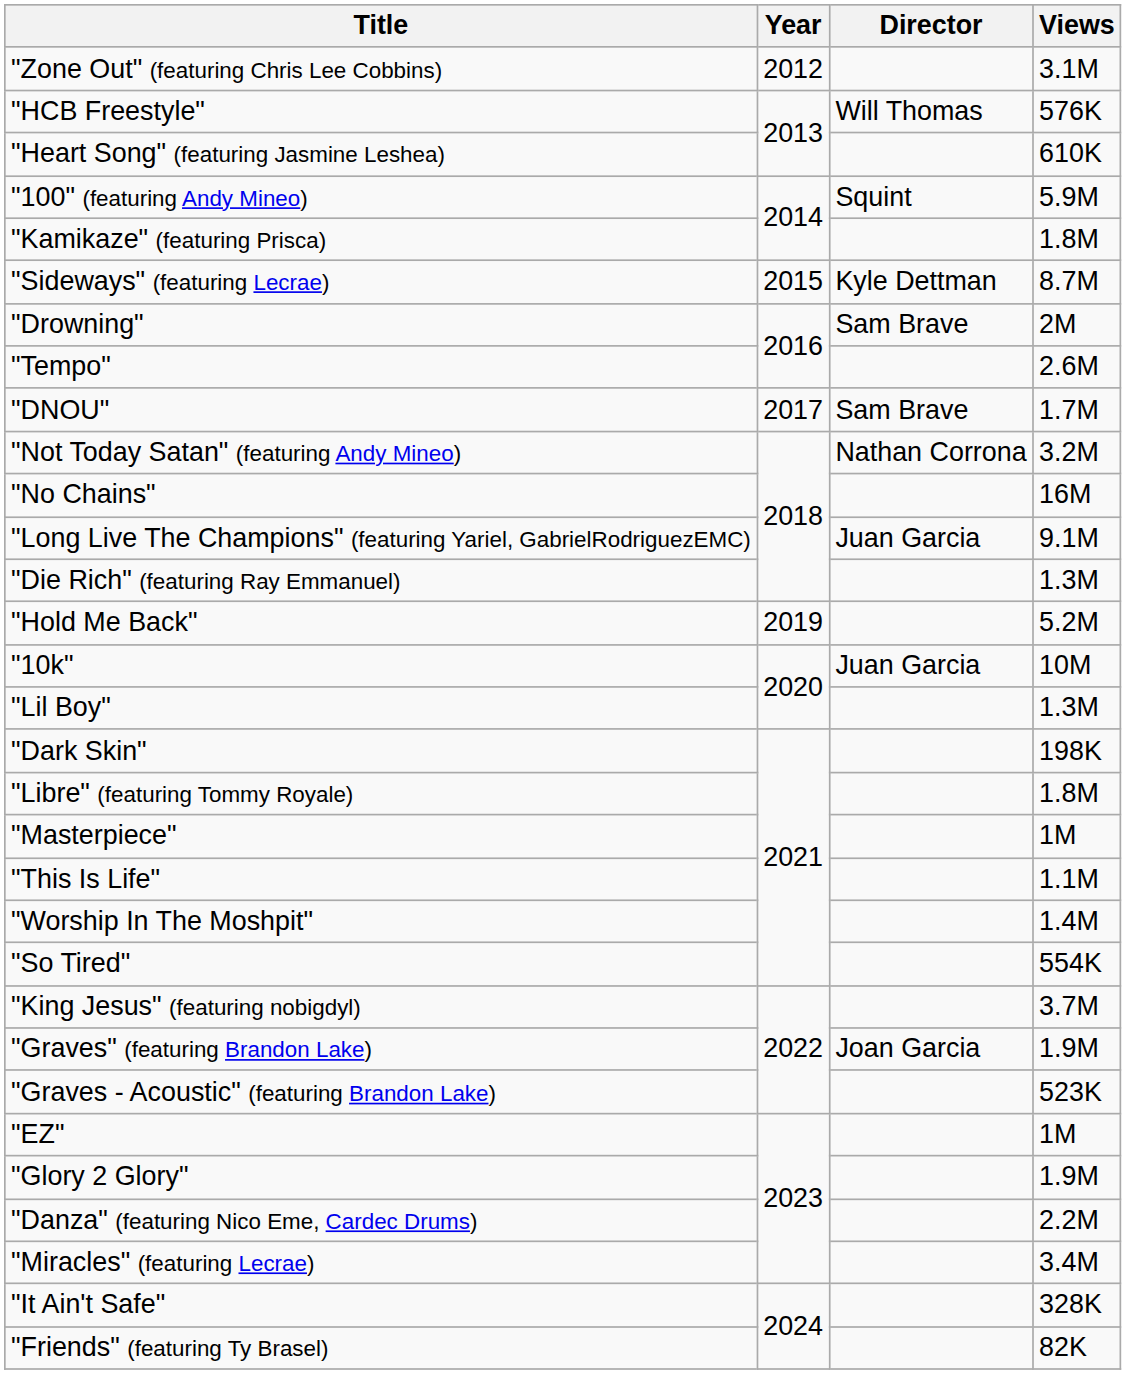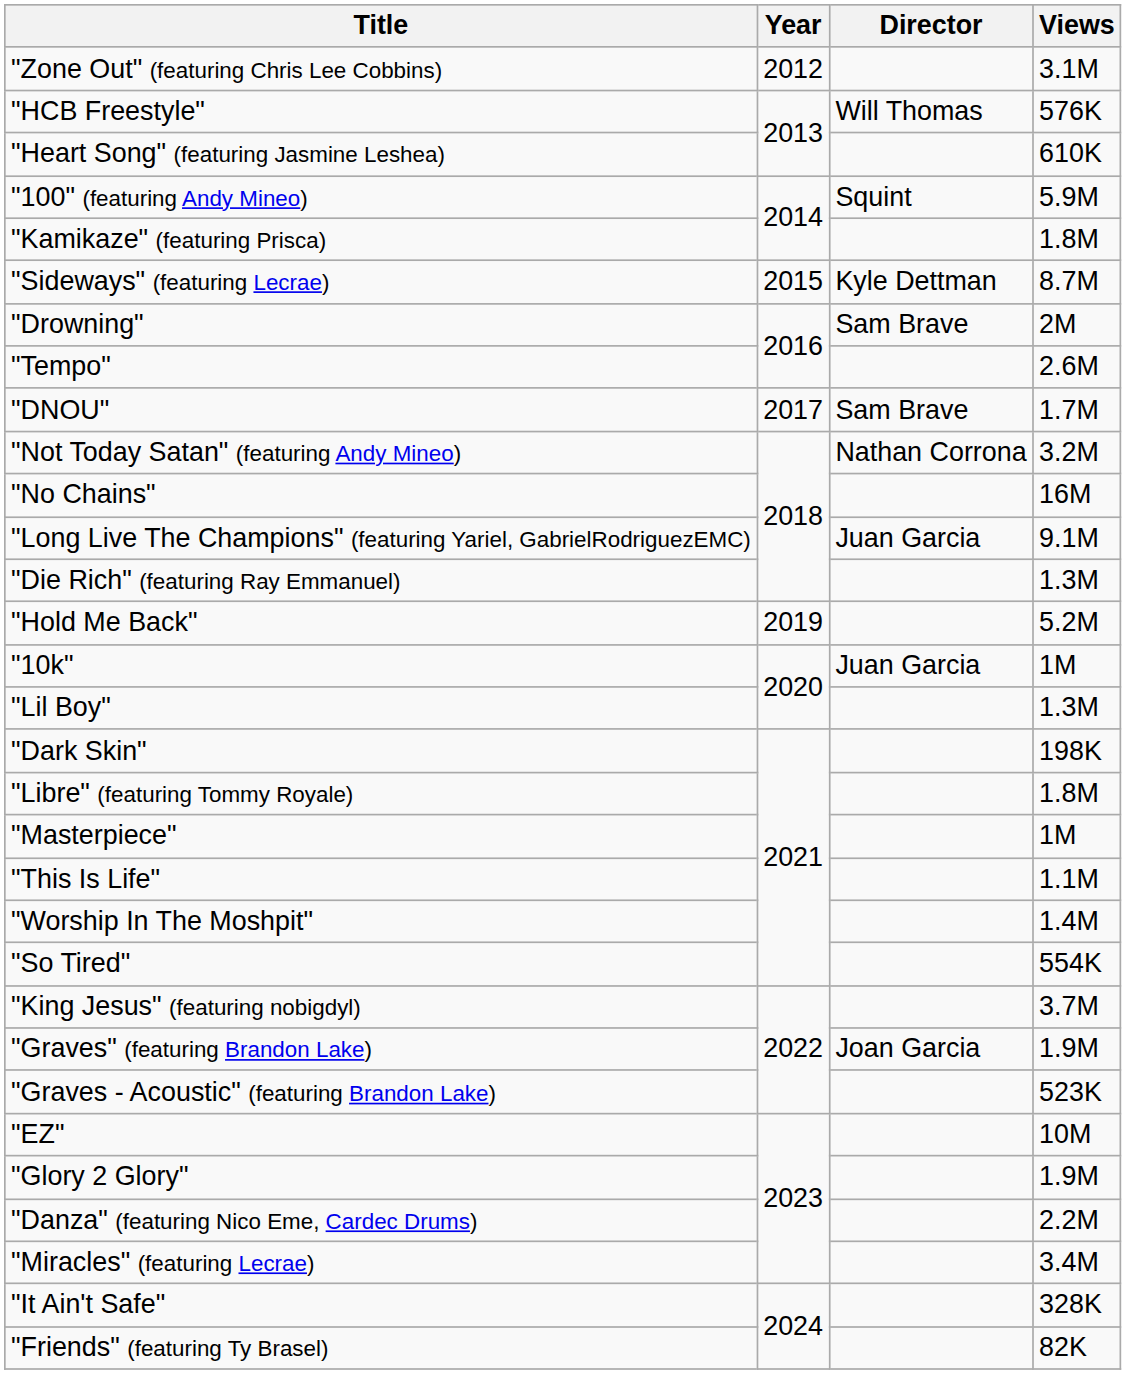 <table class="wikitable">
 <tr>
 <th>Title</th>
 <th>Year</th>
 <th>Director</th>
 <th>Views</th>
 </tr>
 <tr>
 <td>"Zone Out" <small>(featuring Chris Lee Cobbins)</small></td>
 <td>2012</td>
 <td></td>
 <td>3.1M</td>
 </tr>
 <tr>
 <td>"HCB Freestyle"</td>
 <td rowspan="2">2013</td>
 <td>Will Thomas</td>
 <td>576K</td>
 </tr>
 <tr>
 <td>"Heart Song" <small>(featuring Jasmine Leshea)</small></td>
 <td></td>
 <td>610K</td>
 </tr>
 <tr>
 <td>"100" <small>(featuring <a href='#'>Andy Mineo</a>)</small></td>
 <td rowspan="2">2014</td>
 <td>Squint</td>
 <td>5.9M</td>
 </tr>
 <tr>
 <td>"Kamikaze" <small>(featuring Prisca)</small></td>
 <td></td>
 <td>1.8M</td>
 </tr>
 <tr>
 <td>"Sideways" <small>(featuring <a href='#'>Lecrae</a>)</small></td>
 <td>2015</td>
 <td>Kyle Dettman</td>
 <td>8.7M</td>
 </tr>
 <tr>
 <td>"Drowning"</td>
 <td rowspan="2">2016</td>
 <td>Sam Brave</td>
 <td>2M</td>
 </tr>
 <tr>
 <td>"Tempo"</td>
 <td></td>
 <td>2.6M</td>
 </tr>
 <tr>
 <td>"DNOU"</td>
 <td>2017</td>
 <td>Sam Brave</td>
 <td>1.7M</td>
 </tr>
 <tr>
 <td>"Not Today Satan" <small>(featuring <a href='#'>Andy Mineo</a>)</small></td>
 <td rowspan="4">2018</td>
 <td>Nathan Corrona</td>
 <td>3.2M</td>
 </tr>
 <tr>
 <td>"No Chains"</td>
 <td></td>
 <td>16M</td>
 </tr>
 <tr>
 <td>"Long Live The Champions" <small>(featuring Yariel, GabrielRodriguezEMC)</small></td>
 <td>Juan Garcia</td>
 <td>9.1M</td>
 </tr>
 <tr>
 <td>"Die Rich" <small>(featuring Ray Emmanuel)</small></td>
 <td></td>
 <td>1.3M</td>
 </tr>
 <tr>
 <td>"Hold Me Back"</td>
 <td>2019</td>
 <td></td>
 <td>5.2M</td>
 </tr>
 <tr>
 <td>"10k"</td>
 <td rowspan="2">2020</td>
 <td>Juan Garcia</td>
-<td>10M</td>
+<td>1M</td>
 </tr>
 <tr>
 <td>"Lil Boy"</td>
 <td></td>
 <td>1.3M</td>
 </tr>
 <tr>
 <td>"Dark Skin" </td>
 <td rowspan="6">2021</td>
 <td></td>
 <td>198K</td>
 </tr>
 <tr>
 <td>"Libre" <small>(featuring Tommy Royale)</small></td>
 <td></td>
 <td>1.8M</td>
 </tr>
 <tr>
 <td>"Masterpiece" </td>
 <td></td>
 <td>1M</td>
 </tr>
 <tr>
 <td>"This Is Life" </td>
 <td></td>
 <td>1.1M</td>
 </tr>
 <tr>
 <td>"Worship In The Moshpit"</td>
 <td></td>
 <td>1.4M</td>
 </tr>
 <tr>
 <td>"So Tired"</td>
 <td></td>
 <td>554K</td>
 </tr>
 <tr>
 <td>"King Jesus" <small>(featuring nobigdyl)</small></td>
 <td rowspan="3">2022</td>
 <td></td>
 <td>3.7M</td>
 </tr>
 <tr>
 <td>"Graves" <small>(featuring <a href='#'>Brandon Lake</a>)</small></td>
 <td>Joan Garcia</td>
 <td>1.9M</td>
 </tr>
 <tr>
 <td>"Graves - Acoustic" <small>(featuring <a href='#'>Brandon Lake</a>)</small></td>
 <td></td>
 <td>523K</td>
 </tr>
 <tr>
 <td>"EZ" </td>
 <td rowspan="4">2023</td>
 <td></td>
-<td>1M</td>
+<td>10M</td>
 </tr>
 <tr>
 <td>"Glory 2 Glory" </td>
 <td></td>
 <td>1.9M</td>
 </tr>
 <tr>
 <td>"Danza" <small>(featuring Nico Eme, <a href='#'>Cardec Drums</a>)</small></td>
 <td></td>
 <td>2.2M</td>
 </tr>
 <tr>
 <td>"Miracles" <small>(featuring <a href='#'>Lecrae</a>)</small></td>
 <td></td>
 <td>3.4M</td>
 </tr>
 <tr>
 <td>"It Ain't Safe" </td>
 <td rowspan="2">2024</td>
 <td></td>
 <td>328K</td>
 </tr>
 <tr>
 <td>"Friends" <small>(featuring Ty Brasel)</small></td>
 <td></td>
 <td>82K</td>
 </tr>
 </table>
